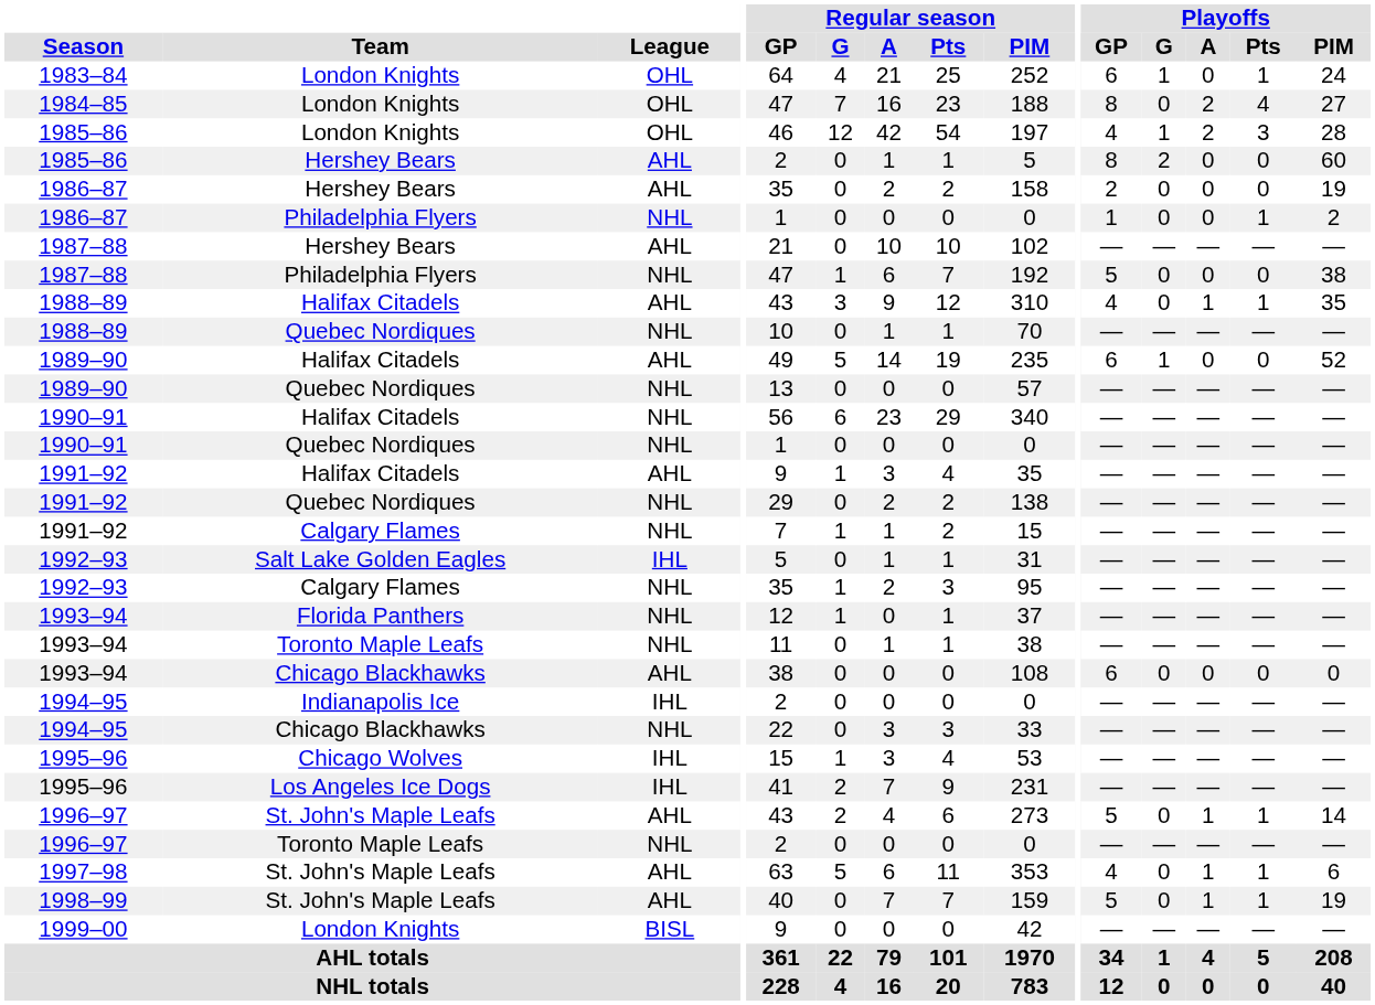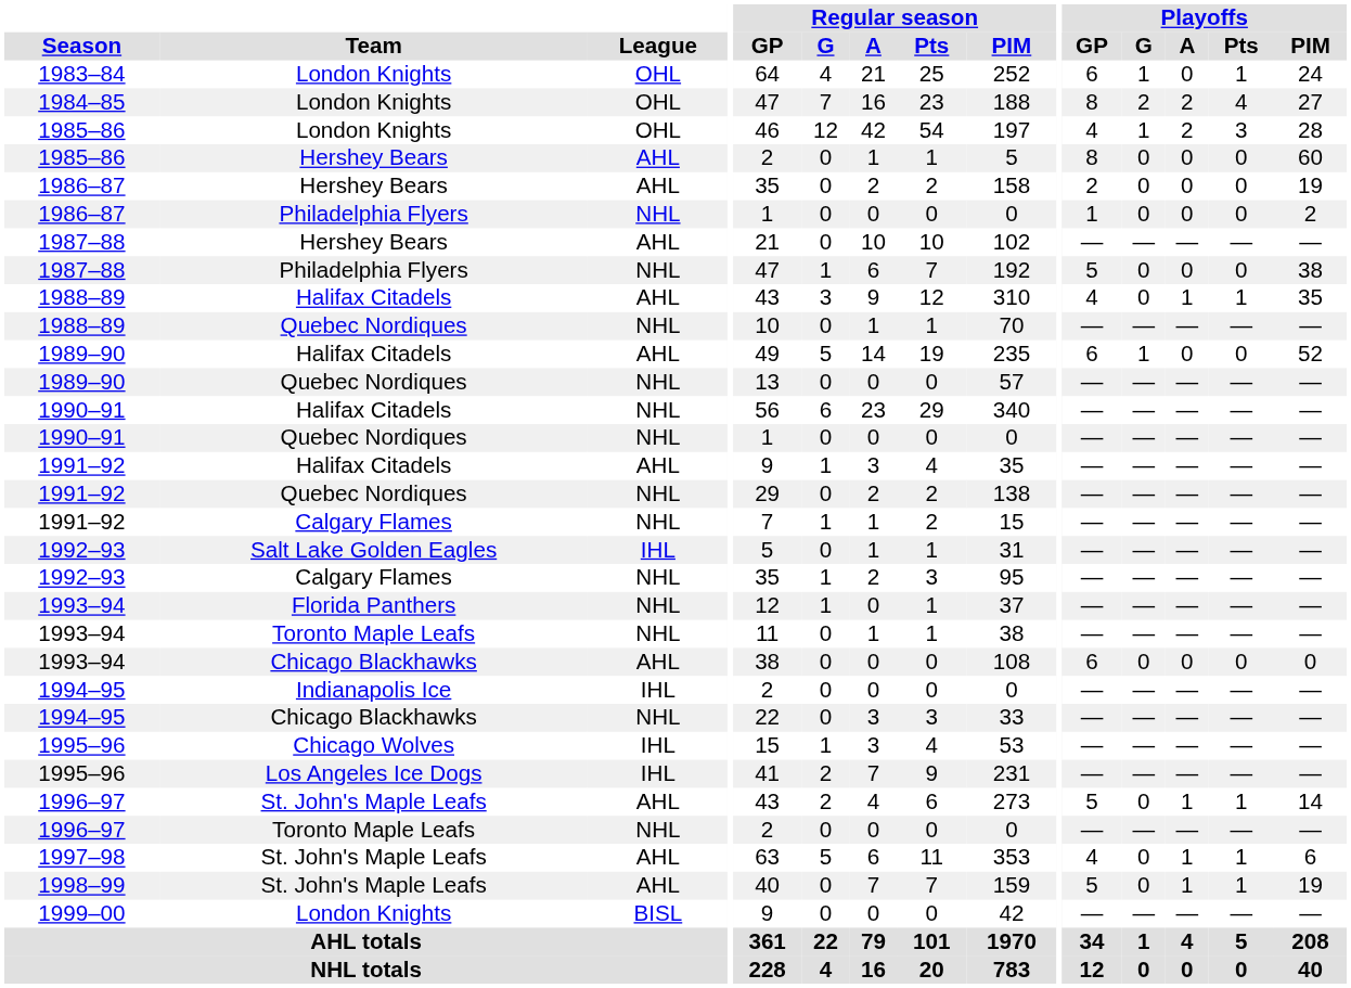 <table border="0" cellpadding="1" cellspacing="0" style="text-align:center; width:60em">
 <tr bgcolor="#e0e0e0">
 <th colspan="3" bgcolor="#ffffff"></th>
 <th rowspan="99" bgcolor="#ffffff"></th>
 <th colspan="5"><a href='#'>Regular season</a></th>
 <th rowspan="99" bgcolor="#ffffff"></th>
 <th colspan="5"><a href='#'>Playoffs</a></th>
 </tr>
 <tr bgcolor="#e0e0e0">
 <th><a href='#'>Season</a></th>
 <th>Team</th>
 <th>League</th>
 <th>GP</th>
 <th><a href='#'>G</a></th>
 <th><a href='#'>A</a></th>
 <th><a href='#'>Pts</a></th>
 <th><a href='#'>PIM</a></th>
 <th>GP</th>
 <th>G</th>
 <th>A</th>
 <th>Pts</th>
 <th>PIM</th>
 </tr>
 <tr>
 <td><a href='#'>1983–84</a></td>
 <td><a href='#'>London Knights</a></td>
 <td><a href='#'>OHL</a></td>
 <td>64</td>
 <td>4</td>
 <td>21</td>
 <td>25</td>
 <td>252</td>
 <td>6</td>
 <td>1</td>
 <td>0</td>
 <td>1</td>
 <td>24</td>
 </tr>
 <tr bgcolor="#f0f0f0">
 <td><a href='#'>1984–85</a></td>
 <td>London Knights</td>
 <td>OHL</td>
 <td>47</td>
 <td>7</td>
 <td>16</td>
 <td>23</td>
 <td>188</td>
 <td>8</td>
-<td>0</td>
+<td>2</td>
 <td>2</td>
 <td>4</td>
 <td>27</td>
 </tr>
 <tr>
 <td><a href='#'>1985–86</a></td>
 <td>London Knights</td>
 <td>OHL</td>
 <td>46</td>
 <td>12</td>
 <td>42</td>
 <td>54</td>
 <td>197</td>
 <td>4</td>
 <td>1</td>
 <td>2</td>
 <td>3</td>
 <td>28</td>
 </tr>
 <tr bgcolor="#f0f0f0">
 <td><a href='#'>1985–86</a></td>
 <td><a href='#'>Hershey Bears</a></td>
 <td><a href='#'>AHL</a></td>
 <td>2</td>
 <td>0</td>
 <td>1</td>
 <td>1</td>
 <td>5</td>
 <td>8</td>
-<td>2</td>
+<td>0</td>
 <td>0</td>
 <td>0</td>
 <td>60</td>
 </tr>
 <tr>
 <td><a href='#'>1986–87</a></td>
 <td>Hershey Bears</td>
 <td>AHL</td>
 <td>35</td>
 <td>0</td>
 <td>2</td>
 <td>2</td>
 <td>158</td>
 <td>2</td>
 <td>0</td>
 <td>0</td>
 <td>0</td>
 <td>19</td>
 </tr>
 <tr bgcolor="#f0f0f0">
 <td><a href='#'>1986–87</a></td>
 <td><a href='#'>Philadelphia Flyers</a></td>
 <td><a href='#'>NHL</a></td>
 <td>1</td>
 <td>0</td>
 <td>0</td>
 <td>0</td>
 <td>0</td>
 <td>1</td>
 <td>0</td>
 <td>0</td>
-<td>1</td>
+<td>0</td>
 <td>2</td>
 </tr>
 <tr>
 <td><a href='#'>1987–88</a></td>
 <td>Hershey Bears</td>
 <td>AHL</td>
 <td>21</td>
 <td>0</td>
 <td>10</td>
 <td>10</td>
 <td>102</td>
 <td>—</td>
 <td>—</td>
 <td>—</td>
 <td>—</td>
 <td>—</td>
 </tr>
 <tr bgcolor="#f0f0f0">
 <td><a href='#'>1987–88</a></td>
 <td>Philadelphia Flyers</td>
 <td>NHL</td>
 <td>47</td>
 <td>1</td>
 <td>6</td>
 <td>7</td>
 <td>192</td>
 <td>5</td>
 <td>0</td>
 <td>0</td>
 <td>0</td>
 <td>38</td>
 </tr>
 <tr>
 <td><a href='#'>1988–89</a></td>
 <td><a href='#'>Halifax Citadels</a></td>
 <td>AHL</td>
 <td>43</td>
 <td>3</td>
 <td>9</td>
 <td>12</td>
 <td>310</td>
 <td>4</td>
 <td>0</td>
 <td>1</td>
 <td>1</td>
 <td>35</td>
 </tr>
 <tr bgcolor="#f0f0f0">
 <td><a href='#'>1988–89</a></td>
 <td><a href='#'>Quebec Nordiques</a></td>
 <td>NHL</td>
 <td>10</td>
 <td>0</td>
 <td>1</td>
 <td>1</td>
 <td>70</td>
 <td>—</td>
 <td>—</td>
 <td>—</td>
 <td>—</td>
 <td>—</td>
 </tr>
 <tr>
 <td><a href='#'>1989–90</a></td>
 <td>Halifax Citadels</td>
 <td>AHL</td>
 <td>49</td>
 <td>5</td>
 <td>14</td>
 <td>19</td>
 <td>235</td>
 <td>6</td>
 <td>1</td>
 <td>0</td>
 <td>0</td>
 <td>52</td>
 </tr>
 <tr bgcolor="#f0f0f0">
 <td><a href='#'>1989–90</a></td>
 <td>Quebec Nordiques</td>
 <td>NHL</td>
 <td>13</td>
 <td>0</td>
 <td>0</td>
 <td>0</td>
 <td>57</td>
 <td>—</td>
 <td>—</td>
 <td>—</td>
 <td>—</td>
 <td>—</td>
 </tr>
 <tr>
 <td><a href='#'>1990–91</a></td>
 <td>Halifax Citadels</td>
 <td>NHL</td>
 <td>56</td>
 <td>6</td>
 <td>23</td>
 <td>29</td>
 <td>340</td>
 <td>—</td>
 <td>—</td>
 <td>—</td>
 <td>—</td>
 <td>—</td>
 </tr>
 <tr bgcolor="#f0f0f0">
 <td><a href='#'>1990–91</a></td>
 <td>Quebec Nordiques</td>
 <td>NHL</td>
 <td>1</td>
 <td>0</td>
 <td>0</td>
 <td>0</td>
 <td>0</td>
 <td>—</td>
 <td>—</td>
 <td>—</td>
 <td>—</td>
 <td>—</td>
 </tr>
 <tr>
 <td><a href='#'>1991–92</a></td>
 <td>Halifax Citadels</td>
 <td>AHL</td>
 <td>9</td>
 <td>1</td>
 <td>3</td>
 <td>4</td>
 <td>35</td>
 <td>—</td>
 <td>—</td>
 <td>—</td>
 <td>—</td>
 <td>—</td>
 </tr>
 <tr bgcolor="#f0f0f0">
 <td><a href='#'>1991–92</a></td>
 <td>Quebec Nordiques</td>
 <td>NHL</td>
 <td>29</td>
 <td>0</td>
 <td>2</td>
 <td>2</td>
 <td>138</td>
 <td>—</td>
 <td>—</td>
 <td>—</td>
 <td>—</td>
 <td>—</td>
 </tr>
 <tr>
 <td>1991–92</td>
 <td><a href='#'>Calgary Flames</a></td>
 <td>NHL</td>
 <td>7</td>
 <td>1</td>
 <td>1</td>
 <td>2</td>
 <td>15</td>
 <td>—</td>
 <td>—</td>
 <td>—</td>
 <td>—</td>
 <td>—</td>
 </tr>
 <tr bgcolor="#f0f0f0">
 <td><a href='#'>1992–93</a></td>
 <td><a href='#'>Salt Lake Golden Eagles</a></td>
 <td><a href='#'>IHL</a></td>
 <td>5</td>
 <td>0</td>
 <td>1</td>
 <td>1</td>
 <td>31</td>
 <td>—</td>
 <td>—</td>
 <td>—</td>
 <td>—</td>
 <td>—</td>
 </tr>
 <tr>
 <td><a href='#'>1992–93</a></td>
 <td>Calgary Flames</td>
 <td>NHL</td>
 <td>35</td>
 <td>1</td>
 <td>2</td>
 <td>3</td>
 <td>95</td>
 <td>—</td>
 <td>—</td>
 <td>—</td>
 <td>—</td>
 <td>—</td>
 </tr>
 <tr bgcolor="#f0f0f0">
 <td><a href='#'>1993–94</a></td>
 <td><a href='#'>Florida Panthers</a></td>
 <td>NHL</td>
 <td>12</td>
 <td>1</td>
 <td>0</td>
 <td>1</td>
 <td>37</td>
 <td>—</td>
 <td>—</td>
 <td>—</td>
 <td>—</td>
 <td>—</td>
 </tr>
 <tr>
 <td>1993–94</td>
 <td><a href='#'>Toronto Maple Leafs</a></td>
 <td>NHL</td>
 <td>11</td>
 <td>0</td>
 <td>1</td>
 <td>1</td>
 <td>38</td>
 <td>—</td>
 <td>—</td>
 <td>—</td>
 <td>—</td>
 <td>—</td>
 </tr>
 <tr bgcolor="#f0f0f0">
 <td>1993–94</td>
 <td><a href='#'>Chicago Blackhawks</a></td>
 <td>AHL</td>
 <td>38</td>
 <td>0</td>
 <td>0</td>
 <td>0</td>
 <td>108</td>
 <td>6</td>
 <td>0</td>
 <td>0</td>
 <td>0</td>
 <td>0</td>
 </tr>
 <tr>
 <td><a href='#'>1994–95</a></td>
 <td><a href='#'>Indianapolis Ice</a></td>
 <td>IHL</td>
 <td>2</td>
 <td>0</td>
 <td>0</td>
 <td>0</td>
 <td>0</td>
 <td>—</td>
 <td>—</td>
 <td>—</td>
 <td>—</td>
 <td>—</td>
 </tr>
 <tr bgcolor="#f0f0f0">
 <td><a href='#'>1994–95</a></td>
 <td>Chicago Blackhawks</td>
 <td>NHL</td>
 <td>22</td>
 <td>0</td>
 <td>3</td>
 <td>3</td>
 <td>33</td>
 <td>—</td>
 <td>—</td>
 <td>—</td>
 <td>—</td>
 <td>—</td>
 </tr>
 <tr>
 <td><a href='#'>1995–96</a></td>
 <td><a href='#'>Chicago Wolves</a></td>
 <td>IHL</td>
 <td>15</td>
 <td>1</td>
 <td>3</td>
 <td>4</td>
 <td>53</td>
 <td>—</td>
 <td>—</td>
 <td>—</td>
 <td>—</td>
 <td>—</td>
 </tr>
 <tr bgcolor="#f0f0f0">
 <td>1995–96</td>
 <td><a href='#'>Los Angeles Ice Dogs</a></td>
 <td>IHL</td>
 <td>41</td>
 <td>2</td>
 <td>7</td>
 <td>9</td>
 <td>231</td>
 <td>—</td>
 <td>—</td>
 <td>—</td>
 <td>—</td>
 <td>—</td>
 </tr>
 <tr>
 <td><a href='#'>1996–97</a></td>
 <td><a href='#'>St. John's Maple Leafs</a></td>
 <td>AHL</td>
 <td>43</td>
 <td>2</td>
 <td>4</td>
 <td>6</td>
 <td>273</td>
 <td>5</td>
 <td>0</td>
 <td>1</td>
 <td>1</td>
 <td>14</td>
 </tr>
 <tr bgcolor="#f0f0f0">
 <td><a href='#'>1996–97</a></td>
 <td>Toronto Maple Leafs</td>
 <td>NHL</td>
 <td>2</td>
 <td>0</td>
 <td>0</td>
 <td>0</td>
 <td>0</td>
 <td>—</td>
 <td>—</td>
 <td>—</td>
 <td>—</td>
 <td>—</td>
 </tr>
 <tr>
 <td><a href='#'>1997–98</a></td>
 <td>St. John's Maple Leafs</td>
 <td>AHL</td>
 <td>63</td>
 <td>5</td>
 <td>6</td>
 <td>11</td>
 <td>353</td>
 <td>4</td>
 <td>0</td>
 <td>1</td>
 <td>1</td>
 <td>6</td>
 </tr>
 <tr bgcolor="#f0f0f0">
 <td><a href='#'>1998–99</a></td>
 <td>St. John's Maple Leafs</td>
 <td>AHL</td>
 <td>40</td>
 <td>0</td>
 <td>7</td>
 <td>7</td>
 <td>159</td>
 <td>5</td>
 <td>0</td>
 <td>1</td>
 <td>1</td>
 <td>19</td>
 </tr>
 <tr>
 <td><a href='#'>1999–00</a></td>
 <td><a href='#'>London Knights</a></td>
 <td><a href='#'>BISL</a></td>
 <td>9</td>
 <td>0</td>
 <td>0</td>
 <td>0</td>
 <td>42</td>
 <td>—</td>
 <td>—</td>
 <td>—</td>
 <td>—</td>
 <td>—</td>
 </tr>
 <tr bgcolor="#e0e0e0">
 <th colspan="3">AHL totals</th>
 <th>361</th>
 <th>22</th>
 <th>79</th>
 <th>101</th>
 <th>1970</th>
 <th>34</th>
 <th>1</th>
 <th>4</th>
 <th>5</th>
 <th>208</th>
 </tr>
 <tr bgcolor="#e0e0e0">
 <th colspan="3">NHL totals</th>
 <th>228</th>
 <th>4</th>
 <th>16</th>
 <th>20</th>
 <th>783</th>
 <th>12</th>
 <th>0</th>
 <th>0</th>
 <th>0</th>
 <th>40</th>
 </tr>
 </table>
